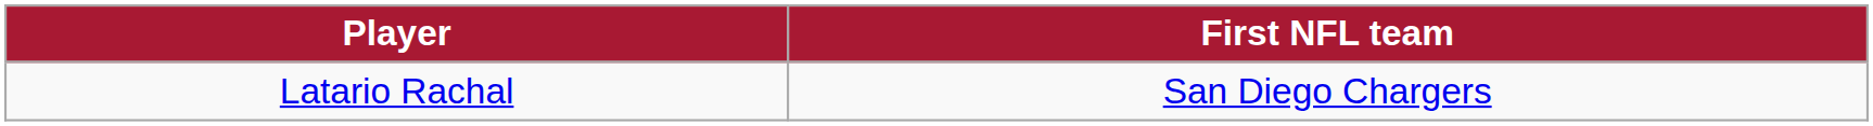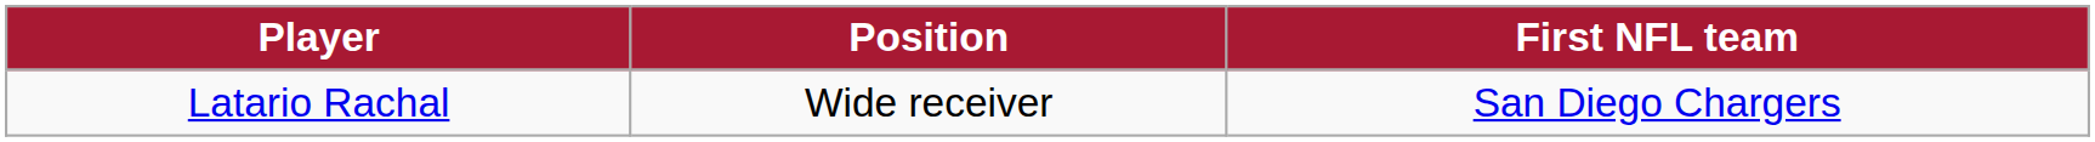 <table class="wikitable" width="65%">
 <tr align="center"  style="background:#A81933;color:#FFFFFF;">
 <td><strong>Player</strong></td>
+<td><strong>Position</strong></td>
 <td><strong>First NFL team</strong></td>
 </tr>
 <tr align="center" bgcolor="">
 <td><a href='#'>Latario Rachal</a></td>
+<td>Wide receiver</td>
 <td><a href='#'>San Diego Chargers</a></td>
 </tr>
 </table>
